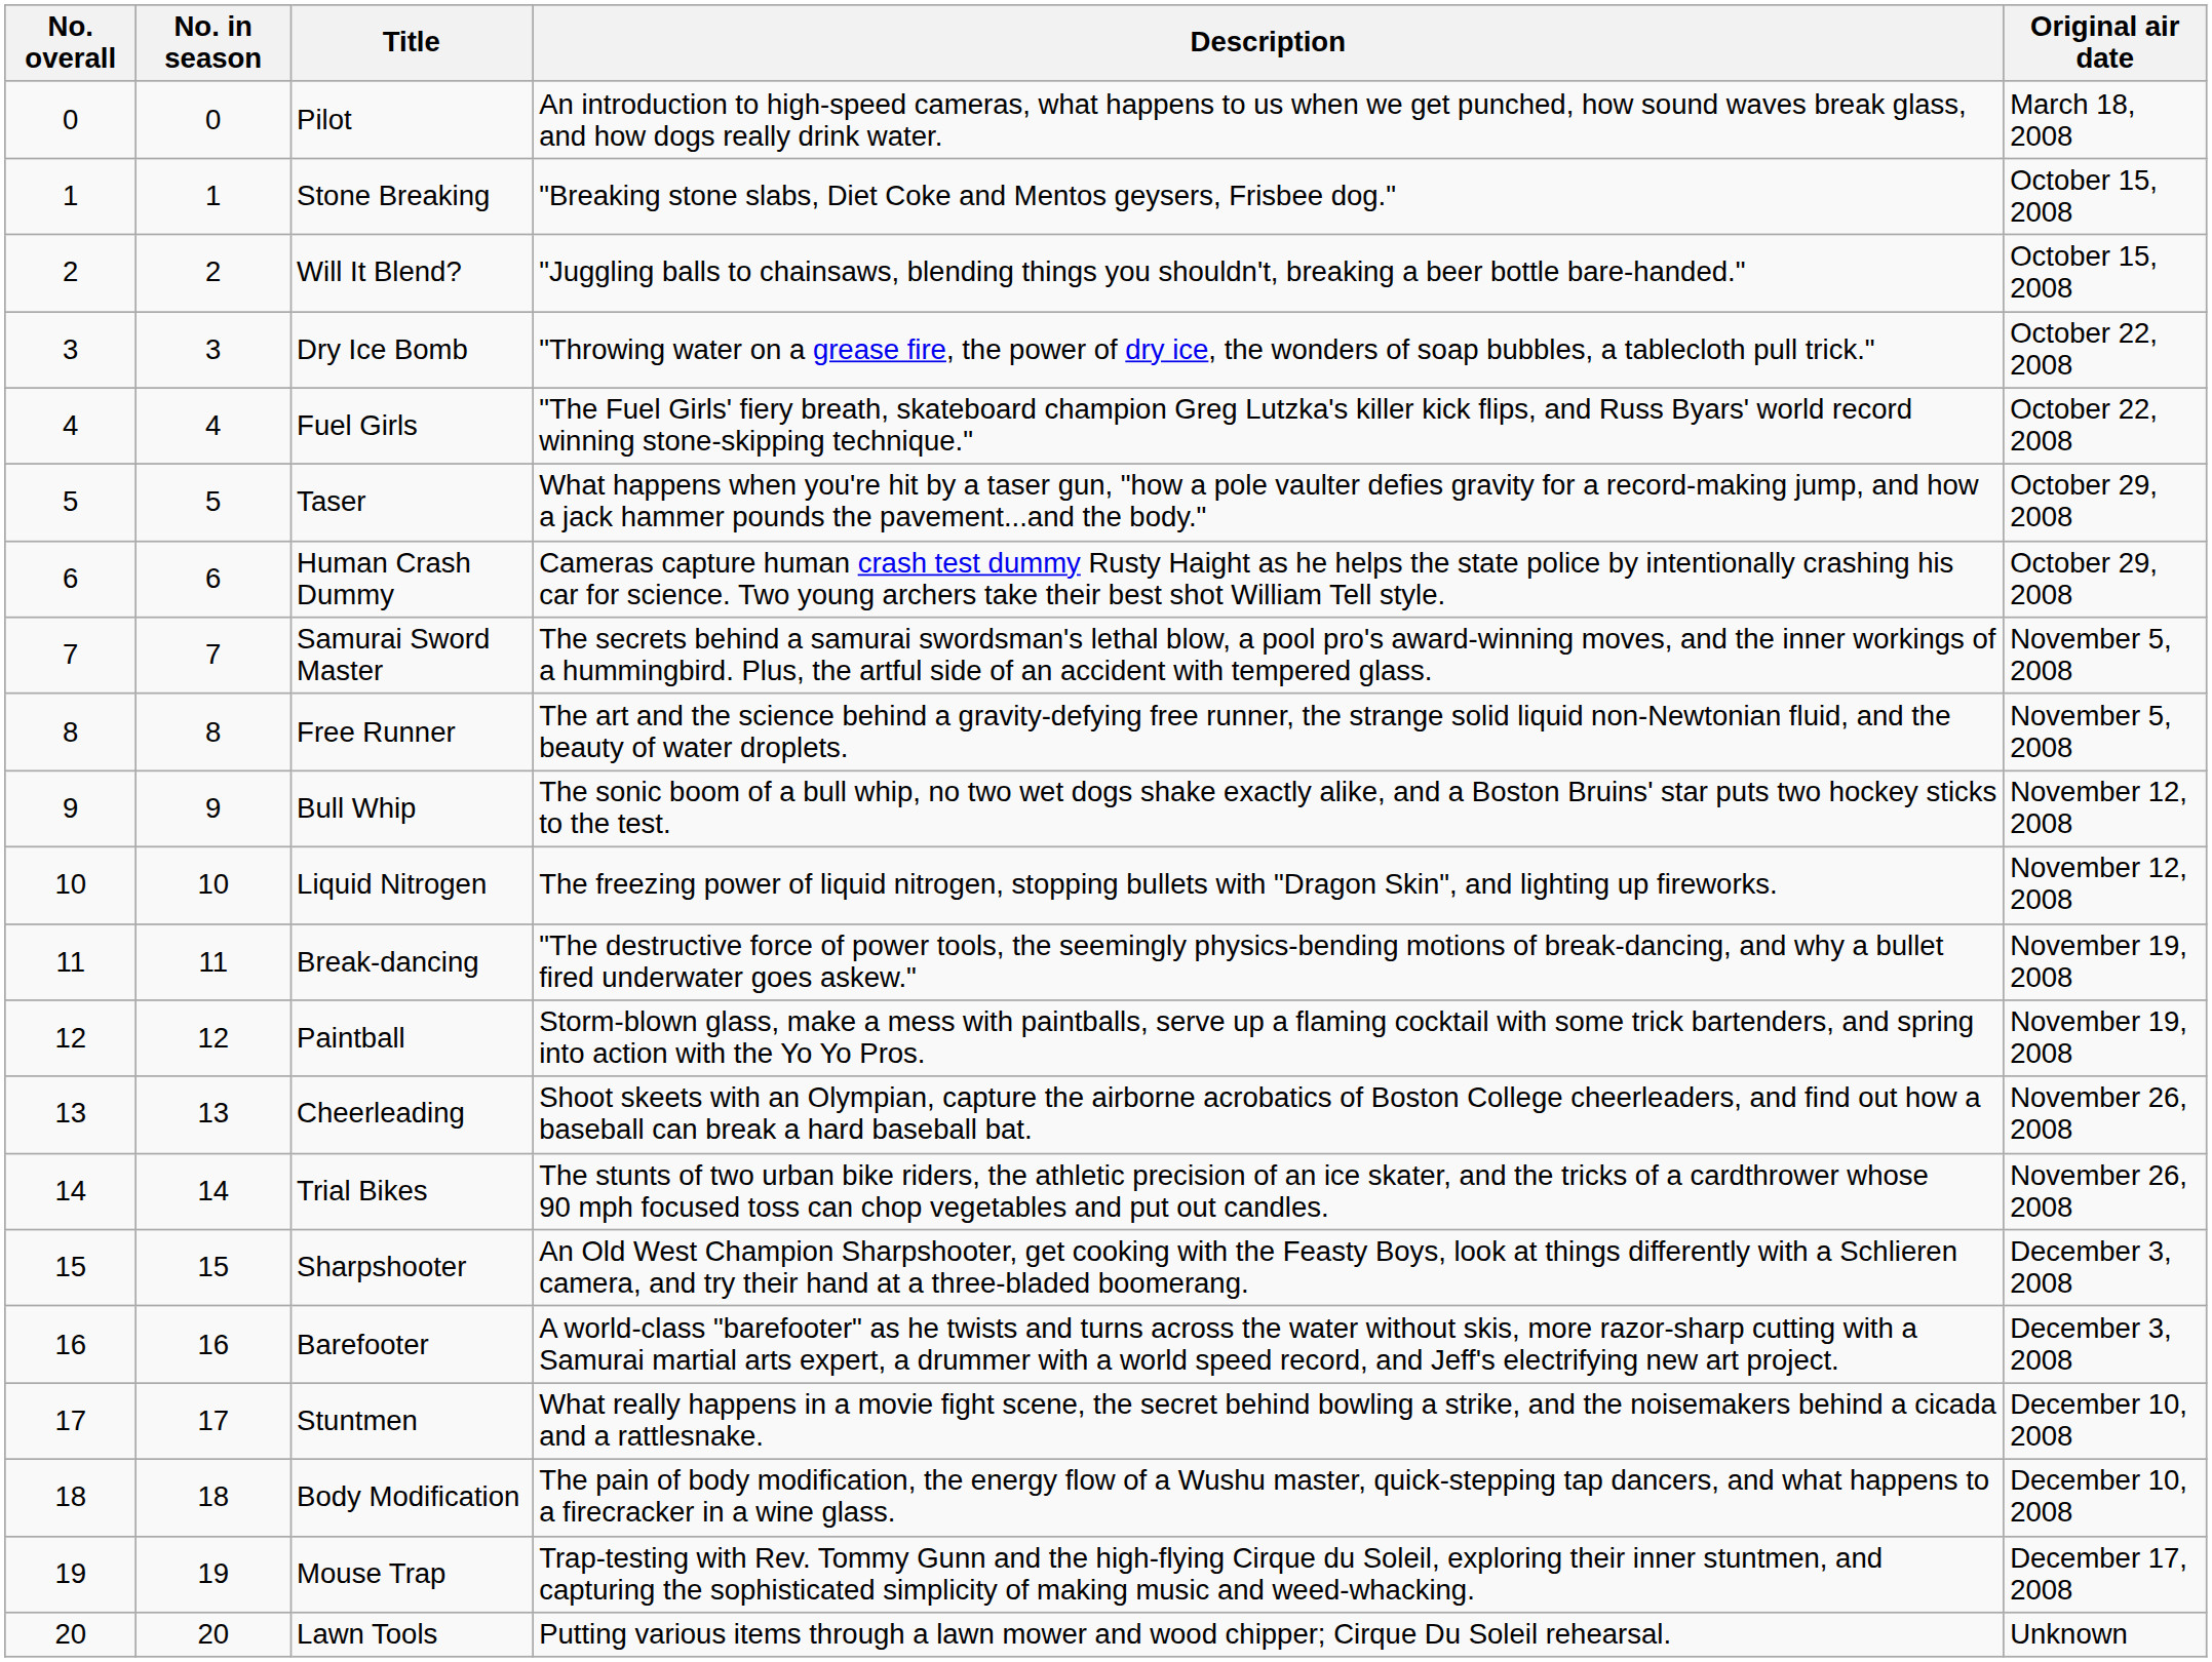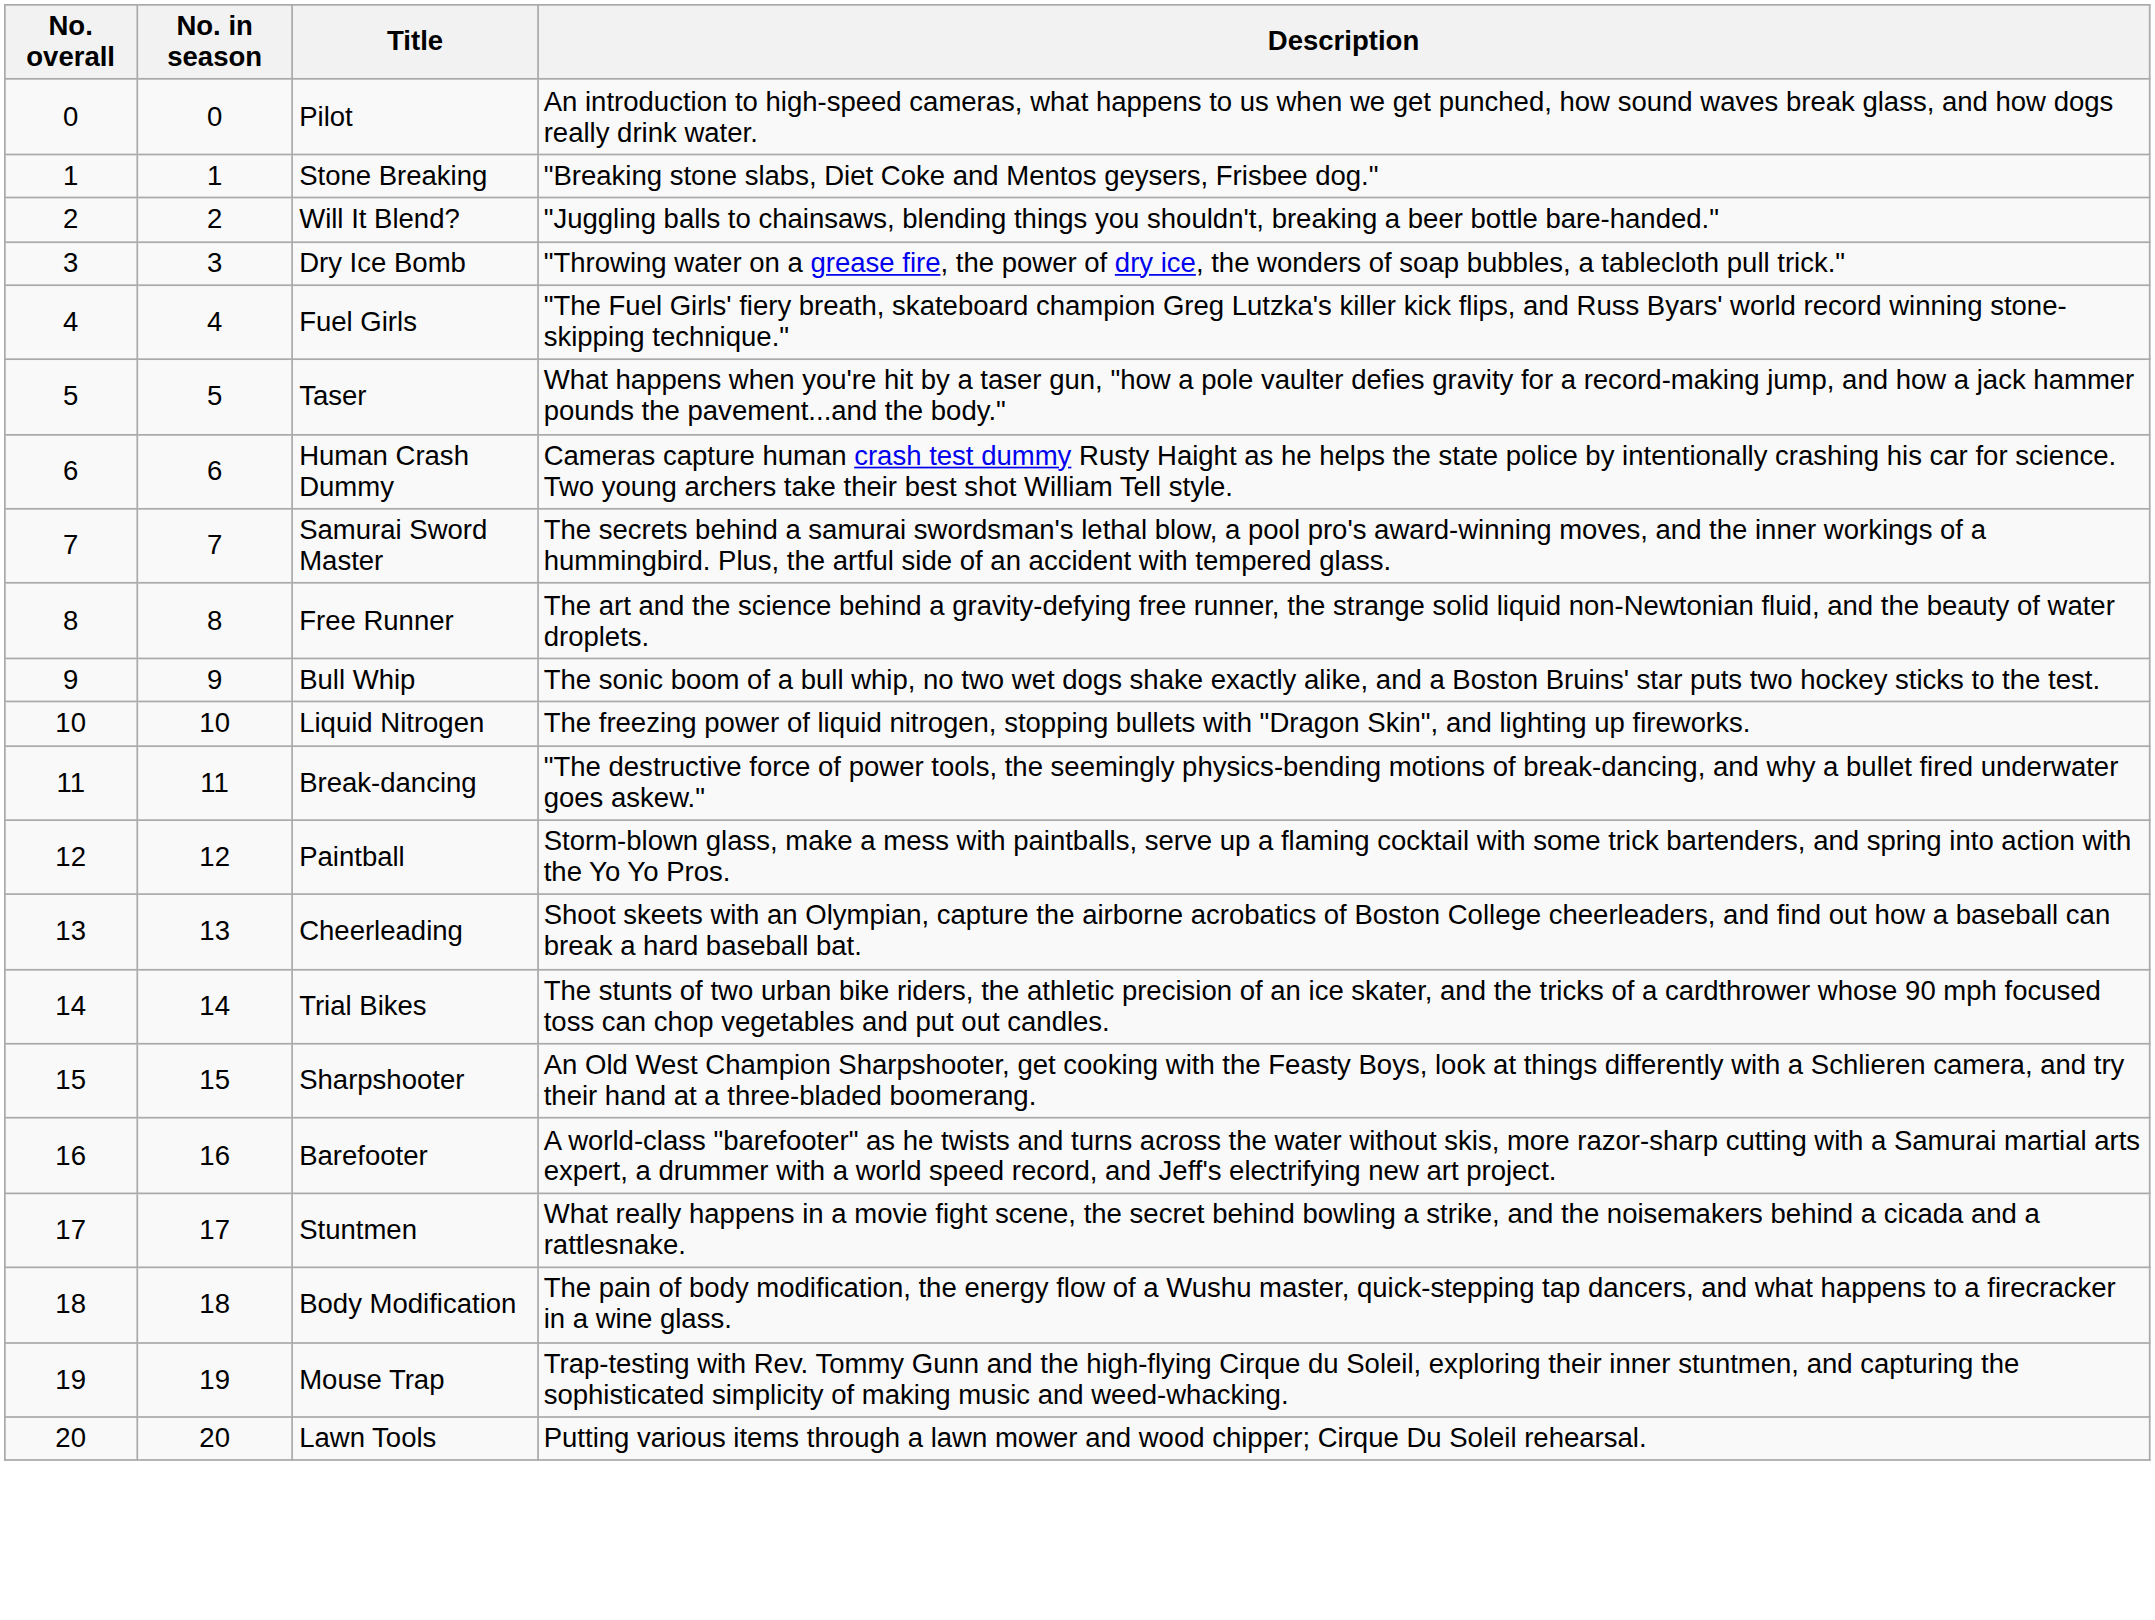 <table class="wikitable" border="1">
 <tr>
 <th>No. overall</th>
 <th>No. in season</th>
 <th>Title</th>
 <th>Description</th>
-<th>Original air date</th>
 </tr>
 <tr>
 <td align="center">0</td>
 <td align="center">0</td>
 <td>Pilot</td>
 <td>An introduction to high-speed cameras, what happens to us when we get punched, how sound waves break glass, and how dogs really drink water.</td>
-<td>March 18, 2008</td>
 </tr>
 <tr>
 <td align="center">1</td>
 <td align="center">1</td>
 <td>Stone Breaking</td>
 <td>"Breaking stone slabs, Diet Coke and Mentos geysers, Frisbee dog."</td>
-<td>October 15, 2008</td>
 </tr>
 <tr>
 <td align="center">2</td>
 <td align="center">2</td>
 <td>Will It Blend?</td>
 <td>"Juggling balls to chainsaws, blending things you shouldn't, breaking a beer bottle bare-handed."</td>
-<td>October 15, 2008</td>
 </tr>
 <tr>
 <td align="center">3</td>
 <td align="center">3</td>
 <td>Dry Ice Bomb</td>
 <td>"Throwing water on a <a href='#'>grease fire</a>, the power of <a href='#'>dry ice</a>, the wonders of soap bubbles, a tablecloth pull trick."</td>
-<td>October 22, 2008</td>
 </tr>
 <tr>
 <td align="center">4</td>
 <td align="center">4</td>
 <td>Fuel Girls</td>
 <td>"The Fuel Girls' fiery breath, skateboard champion Greg Lutzka's killer kick flips, and Russ Byars' world record winning stone-skipping technique."</td>
-<td>October 22, 2008</td>
 </tr>
 <tr>
 <td align="center">5</td>
 <td align="center">5</td>
 <td>Taser</td>
 <td>What happens when you're hit by a taser gun, "how a pole vaulter defies gravity for a record-making jump, and how a jack hammer pounds the pavement...and the body."</td>
-<td>October 29, 2008</td>
 </tr>
 <tr>
 <td align="center">6</td>
 <td align="center">6</td>
 <td>Human Crash Dummy</td>
 <td>Cameras capture human <a href='#'>crash test dummy</a> Rusty Haight as he helps the state police by intentionally crashing his car for science.  Two young archers take their best shot William Tell style.</td>
-<td>October 29, 2008</td>
 </tr>
 <tr>
 <td align="center">7</td>
 <td align="center">7</td>
 <td>Samurai Sword Master</td>
 <td>The secrets behind a samurai swordsman's lethal blow, a pool pro's award-winning moves, and the inner workings of a hummingbird.  Plus, the artful side of an accident with tempered glass.</td>
-<td>November 5, 2008</td>
 </tr>
 <tr>
 <td align="center">8</td>
 <td align="center">8</td>
 <td>Free Runner</td>
 <td>The art and the science behind a gravity-defying free runner, the strange solid liquid non-Newtonian fluid, and the beauty of water droplets.</td>
-<td>November 5, 2008</td>
 </tr>
 <tr>
 <td align="center">9</td>
 <td align="center">9</td>
 <td>Bull Whip</td>
 <td>The sonic boom of a bull whip, no two wet dogs shake exactly alike, and a Boston Bruins' star puts two hockey sticks to the test.</td>
-<td>November 12, 2008</td>
 </tr>
 <tr>
 <td align="center">10</td>
 <td align="center">10</td>
 <td>Liquid Nitrogen</td>
 <td>The freezing power of liquid nitrogen, stopping bullets with "Dragon Skin", and lighting up fireworks.</td>
-<td>November 12, 2008</td>
 </tr>
 <tr>
 <td align="center">11</td>
 <td align="center">11</td>
 <td>Break-dancing</td>
 <td>"The destructive force of power tools, the seemingly physics-bending motions of break-dancing, and why a bullet fired underwater goes askew."</td>
-<td>November 19, 2008</td>
 </tr>
 <tr>
 <td align="center">12</td>
 <td align="center">12</td>
 <td>Paintball</td>
 <td>Storm-blown glass, make a mess with paintballs, serve up a flaming cocktail with some trick bartenders, and spring into action with the Yo Yo Pros.</td>
-<td>November 19, 2008</td>
 </tr>
 <tr>
 <td align="center">13</td>
 <td align="center">13</td>
 <td>Cheerleading</td>
 <td>Shoot skeets with an Olympian, capture the airborne acrobatics of Boston College cheerleaders, and find out how a baseball can break a hard baseball bat.</td>
-<td>November 26, 2008</td>
 </tr>
 <tr>
 <td align="center">14</td>
 <td align="center">14</td>
 <td>Trial Bikes</td>
 <td>The stunts of two urban bike riders, the athletic precision of an ice skater, and the tricks of a cardthrower whose 90 mph focused toss can chop vegetables and put out candles.</td>
-<td>November 26, 2008</td>
 </tr>
 <tr>
 <td align="center">15</td>
 <td align="center">15</td>
 <td>Sharpshooter</td>
 <td>An Old West Champion Sharpshooter, get cooking with the Feasty Boys, look at things differently with a Schlieren camera, and try their hand at a three-bladed boomerang.</td>
-<td>December 3, 2008</td>
 </tr>
 <tr>
 <td align="center">16</td>
 <td align="center">16</td>
 <td>Barefooter</td>
 <td>A world-class "barefooter" as he twists and turns across the water without skis, more razor-sharp cutting with a Samurai martial arts expert, a drummer with a world speed record, and Jeff's electrifying new art project.</td>
-<td>December 3, 2008</td>
 </tr>
 <tr>
 <td align="center">17</td>
 <td align="center">17</td>
 <td>Stuntmen</td>
 <td>What really happens in a movie fight scene, the secret behind bowling a strike, and the noisemakers behind a cicada and a rattlesnake.</td>
-<td>December 10, 2008</td>
 </tr>
 <tr>
 <td align="center">18</td>
 <td align="center">18</td>
 <td>Body Modification</td>
 <td>The pain of body modification, the energy flow of a Wushu master, quick-stepping tap dancers, and what happens to a firecracker in a wine glass.</td>
-<td>December 10, 2008</td>
 </tr>
 <tr>
 <td align="center">19</td>
 <td align="center">19</td>
 <td>Mouse Trap</td>
 <td>Trap-testing with Rev. Tommy Gunn and the high-flying Cirque du Soleil, exploring their inner stuntmen, and capturing the sophisticated simplicity of making music and weed-whacking.</td>
-<td>December 17, 2008</td>
 </tr>
 <tr>
 <td align="center">20</td>
 <td align="center">20</td>
 <td>Lawn Tools</td>
 <td>Putting various items through a lawn mower and wood chipper; Cirque Du Soleil rehearsal.</td>
-<td>Unknown</td>
 </tr>
 </table>
